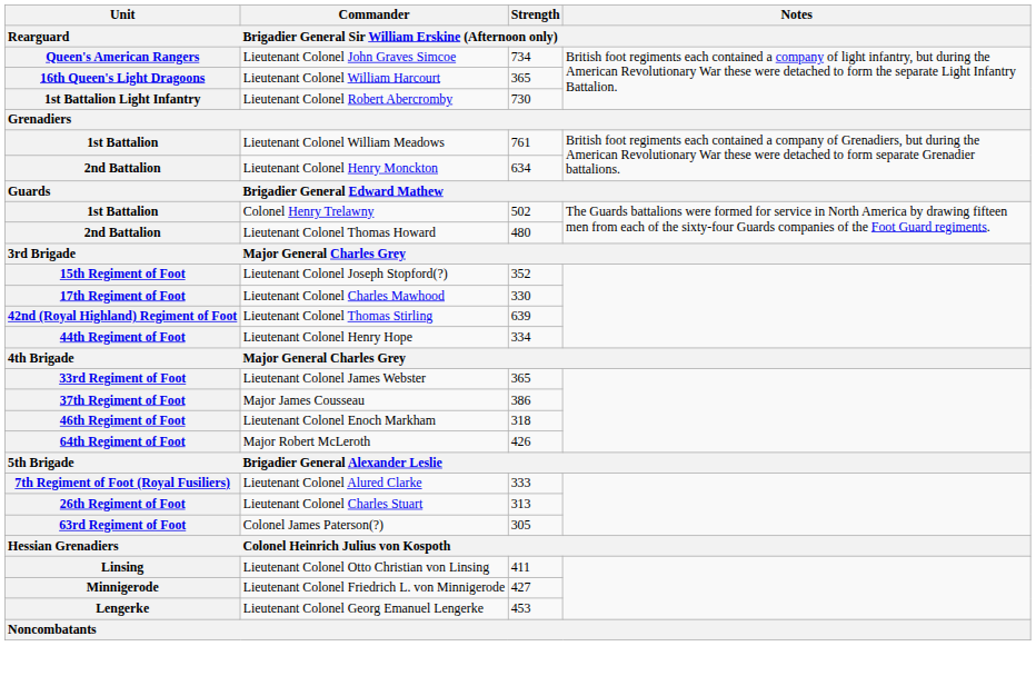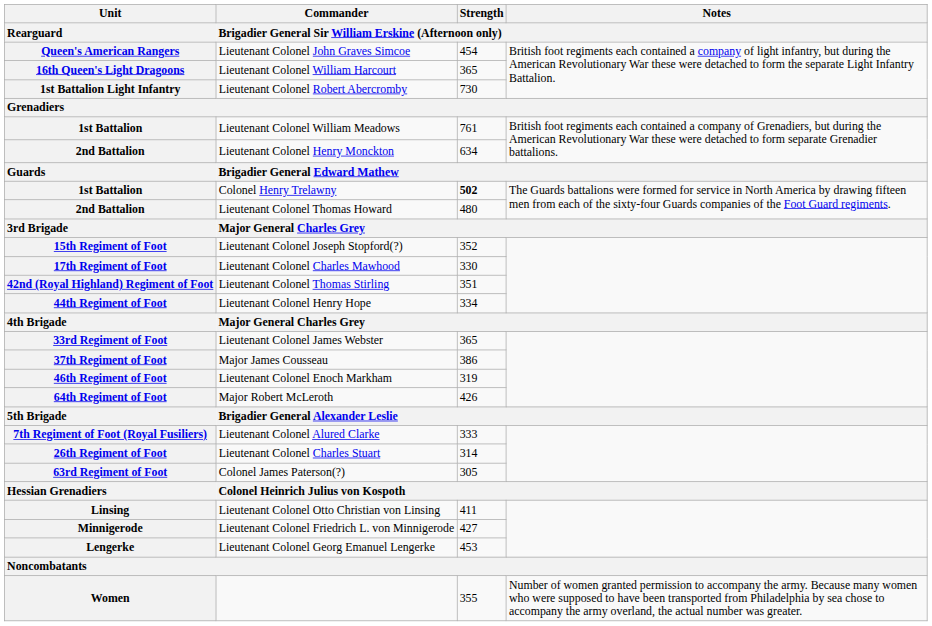 <table class="wikitable plainrowheaders">
 <tr>
 <th scope="col">Unit</th>
 <th scope="col">Commander</th>
 <th scope="col">Strength</th>
 <th scope="col">Notes</th>
 </tr>
 <tr>
 <th scope="col" colspan="1" style="text-align: left; border: none">Rearguard</th>
 <th scope="row" colspan="3" style="text-align: left; border: none">Brigadier General Sir <a href='#'>William Erskine</a> (Afternoon only)</th>
 </tr>
 <tr>
 <th scope="row"><a href='#'>Queen's American Rangers</a></th>
 <td>Lieutenant Colonel <a href='#'>John Graves Simcoe</a></td>
-<td>734</td>
+<td>454</td>
 <td rowspan="3" style="vertical-align: top;">British foot regiments each contained a <a href='#'>company</a> of light infantry, but during the American Revolutionary War these were detached to form the separate Light Infantry Battalion.</td>
 </tr>
 <tr>
 <th scope="row"><a href='#'>16th Queen's Light Dragoons</a></th>
 <td>Lieutenant Colonel <a href='#'>William Harcourt</a></td>
 <td>365</td>
 </tr>
 <tr>
 <th scope="row">1st Battalion Light Infantry</th>
 <td>Lieutenant Colonel <a href='#'>Robert Abercromby</a></td>
 <td>730</td>
 </tr>
 <tr>
 <th scope="col" colspan="4" style="text-align: left;">Grenadiers</th>
 </tr>
 <tr>
 <th scope="row">1st Battalion</th>
 <td>Lieutenant Colonel William Meadows</td>
 <td>761</td>
 <td rowspan="2" style="vertical-align: top;">British foot regiments each contained a company of Grenadiers, but during the American Revolutionary War these were detached to form separate Grenadier battalions.</td>
 </tr>
 <tr>
 <th scope="row">2nd Battalion</th>
 <td>Lieutenant Colonel <a href='#'>Henry Monckton</a></td>
 <td>634</td>
 </tr>
 <tr>
 <th scope="col" colspan="1" style="text-align: left; border: none">Guards</th>
 <th scope="row" colspan="3" style="text-align: left; border: none">Brigadier General <a href='#'>Edward Mathew</a></th>
 </tr>
 <tr>
 <th scope="row">1st Battalion</th>
 <td>Colonel <a href='#'>Henry Trelawny</a></td>
-<td>502</td>
+<td><strong>502</strong></td>
 <td rowspan="2" style="vertical-align: top;">The Guards battalions were formed for service in North America by drawing fifteen men from each of the sixty-four Guards companies of the <a href='#'>Foot Guard regiments</a>.</td>
 </tr>
 <tr>
 <th scope="row">2nd Battalion</th>
 <td>Lieutenant Colonel Thomas Howard</td>
 <td>480</td>
 </tr>
 <tr>
 <th scope="col" colspan="1" style="text-align: left; border: none">3rd Brigade</th>
 <th scope="row" colspan="3" style="text-align: left; border: none">Major General <a href='#'>Charles Grey</a></th>
 </tr>
 <tr>
 <th scope="row"><a href='#'>15th Regiment of Foot</a></th>
 <td>Lieutenant Colonel Joseph Stopford(?)</td>
 <td>352</td>
 <td rowspan="4"></td>
 </tr>
 <tr>
 <th scope="row"><a href='#'>17th Regiment of Foot</a></th>
 <td>Lieutenant Colonel <a href='#'>Charles Mawhood</a></td>
 <td>330</td>
 </tr>
 <tr>
 <th scope="row" style="white-space: nowrap;"><a href='#'>42nd (Royal Highland) Regiment of Foot</a></th>
 <td>Lieutenant Colonel <a href='#'>Thomas Stirling</a></td>
-<td>639</td>
+<td>351</td>
 </tr>
 <tr>
 <th scope="row"><a href='#'>44th Regiment of Foot</a></th>
 <td>Lieutenant Colonel Henry Hope</td>
 <td>334</td>
 </tr>
 <tr>
 <th scope="col" colspan="1" style="text-align: left; border: none">4th Brigade</th>
 <th scope="row" colspan="3" style="text-align: left; border: none">Major General Charles Grey</th>
 </tr>
 <tr>
 <th scope="row"><a href='#'>33rd Regiment of Foot</a></th>
 <td>Lieutenant Colonel James Webster</td>
 <td>365</td>
 <td rowspan="4"></td>
 </tr>
 <tr>
 <th scope="row"><a href='#'>37th Regiment of Foot</a></th>
 <td>Major James Cousseau</td>
 <td>386</td>
 </tr>
 <tr>
 <th scope="row"><a href='#'>46th Regiment of Foot</a></th>
 <td>Lieutenant Colonel Enoch Markham</td>
-<td>318</td>
+<td>319</td>
 </tr>
 <tr>
 <th scope="row"><a href='#'>64th Regiment of Foot</a></th>
 <td>Major Robert McLeroth</td>
 <td>426</td>
 </tr>
 <tr>
 <th scope="col" colspan="1" style="text-align: left; border: none">5th Brigade</th>
 <th scope="row" colspan="3" style="text-align: left; border: none">Brigadier General <a href='#'>Alexander Leslie</a></th>
 </tr>
 <tr>
 <th scope="row"><a href='#'>7th Regiment of Foot (Royal Fusiliers)</a></th>
 <td>Lieutenant Colonel <a href='#'>Alured Clarke</a></td>
 <td>333</td>
 <td rowspan="3"></td>
 </tr>
 <tr>
 <th scope="row"><a href='#'>26th Regiment of Foot</a></th>
 <td>Lieutenant Colonel <a href='#'>Charles Stuart</a></td>
-<td>313</td>
+<td>314</td>
 </tr>
 <tr>
 <th scope="row"><a href='#'>63rd Regiment of Foot</a></th>
 <td>Colonel James Paterson(?)</td>
 <td>305</td>
 </tr>
 <tr>
 <th scope="col" colspan="1" style="text-align: left; border: none">Hessian Grenadiers</th>
 <th scope="row" colspan="3" style="text-align: left; border: none">Colonel Heinrich Julius von Kospoth</th>
 </tr>
 <tr>
 <th scope="row">Linsing</th>
 <td>Lieutenant Colonel Otto Christian von Linsing</td>
 <td>411</td>
 <td rowspan="3"></td>
 </tr>
 <tr>
 <th scope="row">Minnigerode</th>
 <td style="white-space: nowrap;">Lieutenant Colonel Friedrich L. von Minnigerode</td>
 <td>427</td>
 </tr>
 <tr>
 <th scope="row">Lengerke</th>
 <td>Lieutenant Colonel Georg Emanuel Lengerke</td>
 <td>453</td>
 </tr>
 <tr>
 <th scope="col" colspan="4" style="text-align: left; border: none">Noncombatants</th>
 </tr>
+<tr>
+<th scope="row">Women</th>
+<td></td>
+<td>355</td>
+<td>Number of women granted permission to accompany the army. Because many women who were supposed to have been transported from Philadelphia by sea chose to accompany the army overland, the actual number was greater.</td>
+</tr>
 </table>
